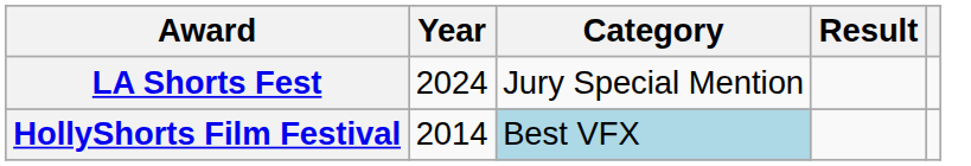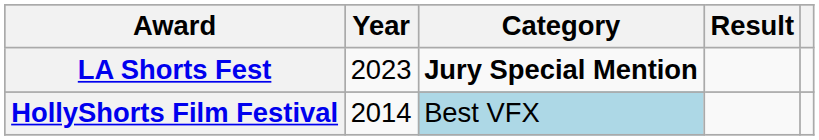 <table class="wikitable sortable plainrowheaders">
 <tr>
 <th scope="col">Award</th>
 <th>Year</th>
 <th scope="col">Category</th>
 <th scope="col">Result</th>
 <th scope="col" class="unsortable"></th>
 </tr>
 <tr>
 <th scope="row"><a href='#'>LA Shorts Fest</a></th>
-<td>2024</td>
-<td>Jury Special Mention</td>
+<td>2023</td>
+<td><strong>Jury Special Mention</strong></td>
 <td></td>
 <td align="center"></td>
 </tr>
 <tr>
 <th scope="row"><a href='#'>HollyShorts Film Festival</a></th>
 <td>2014</td>
 <td style="background: lightblue;">Best VFX</td>
 <td></td>
 <td align="center"></td>
 </tr>
 </table>
